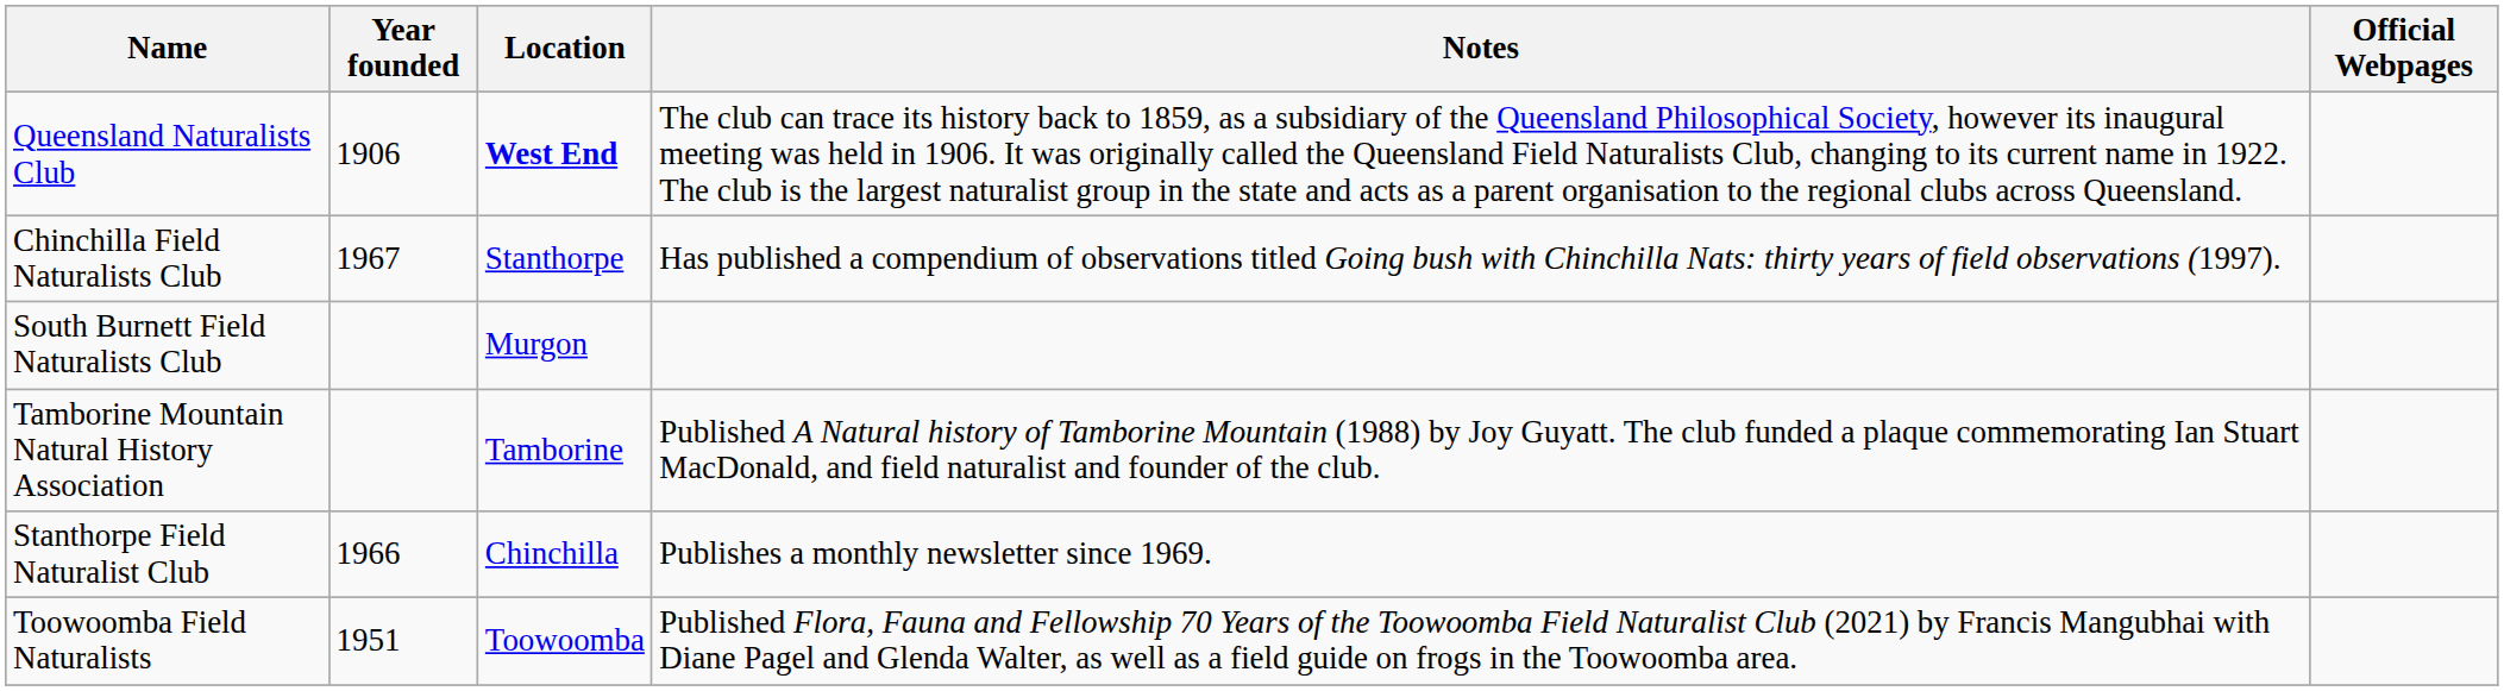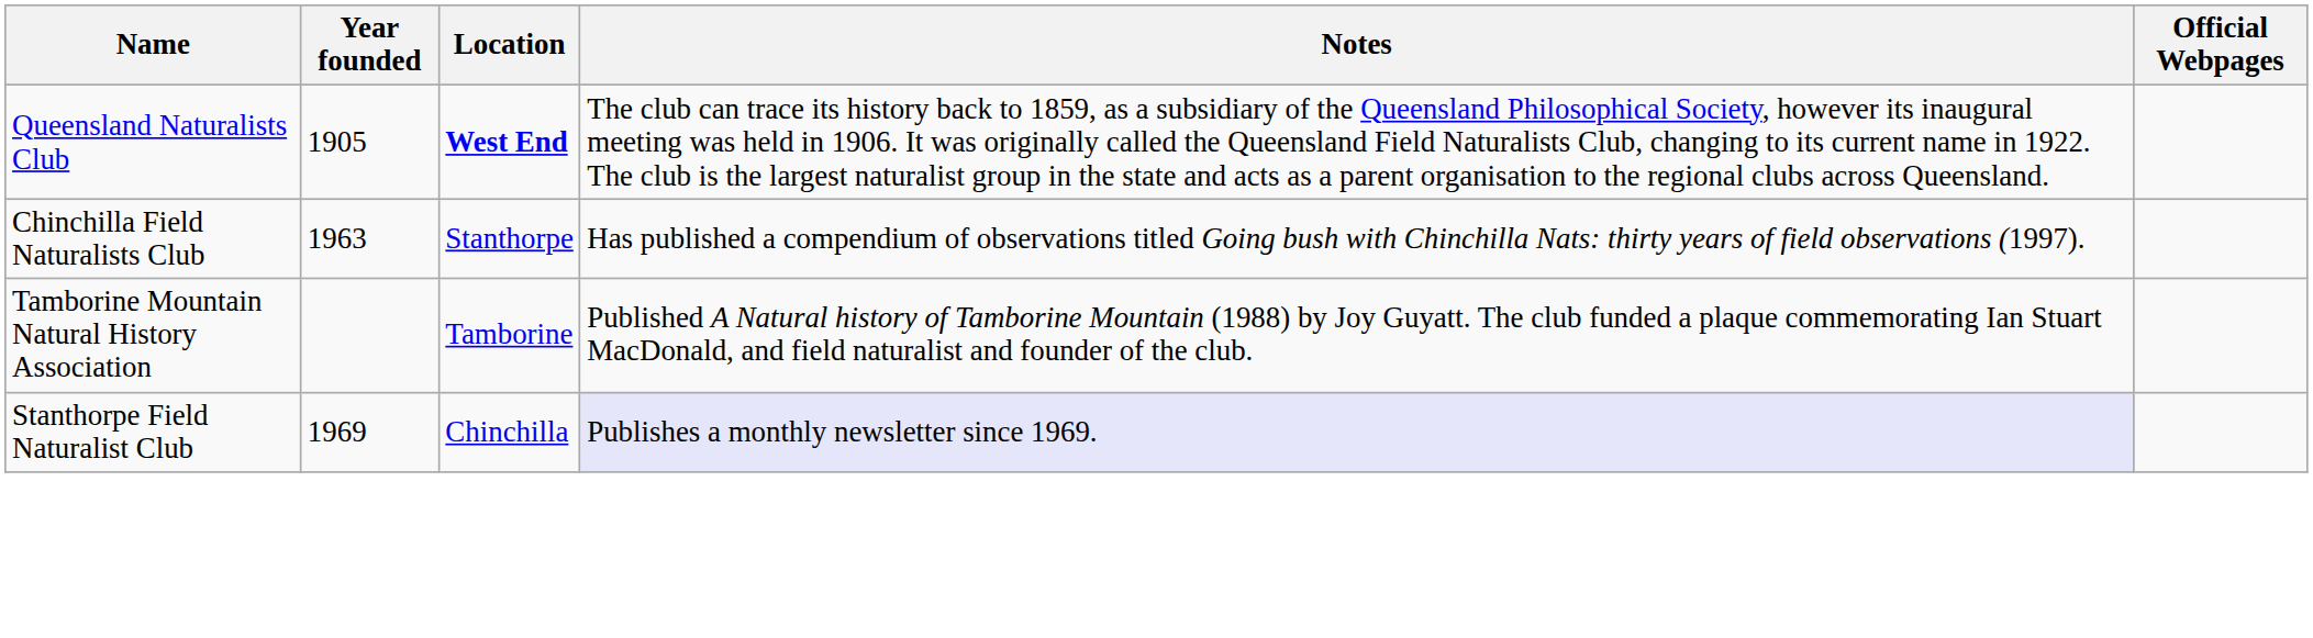 <table class="wikitable sortable">
 <tr>
 <th>Name</th>
 <th>Year founded</th>
 <th>Location</th>
 <th>Notes</th>
 <th>Official Webpages</th>
 </tr>
 <tr>
 <td><a href='#'>Queensland Naturalists Club</a></td>
-<td>1906</td>
+<td>1905</td>
 <td><strong><a href='#'>West End</a></strong></td>
 <td>The club can trace its history back to 1859, as a subsidiary of the <a href='#'>Queensland Philosophical Society</a>, however its inaugural meeting was held in 1906. It was originally called the Queensland Field Naturalists Club, changing to its current name in 1922. The club is the largest naturalist group in the state and acts as a parent organisation to the regional clubs across Queensland.</td>
 <td></td>
 </tr>
 <tr>
 <td>Chinchilla Field Naturalists Club</td>
-<td>1967</td>
+<td>1963</td>
 <td><a href='#'>Stanthorpe</a></td>
 <td>Has published a compendium of observations titled <em>Going bush with Chinchilla Nats: thirty years of field observations (</em>1997).</td>
-<td></td>
-</tr>
-<tr>
-<td>South Burnett Field Naturalists Club</td>
-<td></td>
-<td><a href='#'>Murgon</a></td>
-<td></td>
 <td></td>
 </tr>
 <tr>
 <td>Tamborine Mountain Natural History Association</td>
 <td></td>
 <td><a href='#'>Tamborine</a></td>
 <td>Published <em>A Natural history of Tamborine Mountain</em> (1988) by Joy Guyatt. The club funded a plaque commemorating Ian Stuart MacDonald, and field naturalist and founder of the club.</td>
 <td></td>
 </tr>
 <tr>
 <td>Stanthorpe Field Naturalist Club</td>
-<td>1966</td>
+<td>1969</td>
 <td><a href='#'>Chinchilla</a></td>
-<td>Publishes a monthly newsletter since 1969.</td>
-<td></td>
-</tr>
-<tr>
-<td>Toowoomba Field Naturalists</td>
-<td>1951</td>
-<td><a href='#'>Toowoomba</a></td>
-<td>Published <em>Flora, Fauna and Fellowship 70 Years of the Toowoomba Field Naturalist Club</em> (2021) by Francis Mangubhai with Diane Pagel and Glenda Walter, as well as a field guide on frogs in the Toowoomba area.</td>
+<td style="background: lavender;">Publishes a monthly newsletter since 1969.</td>
 <td></td>
 </tr>
 </table>
